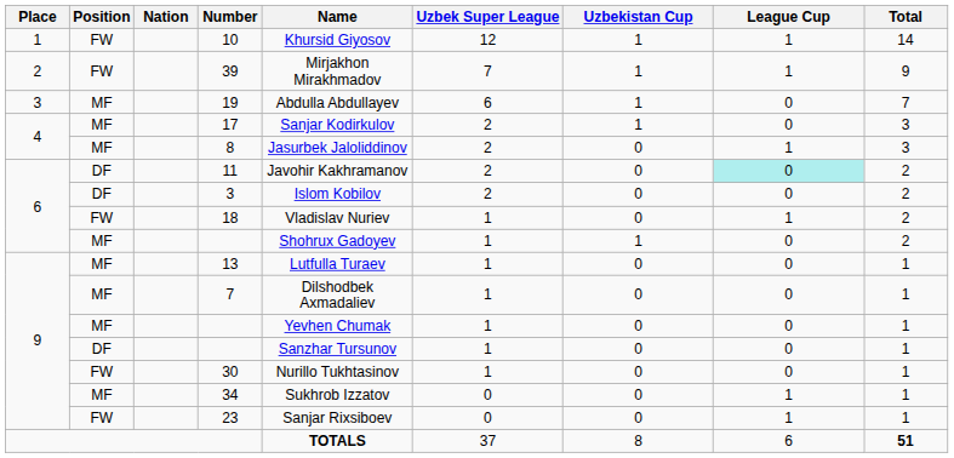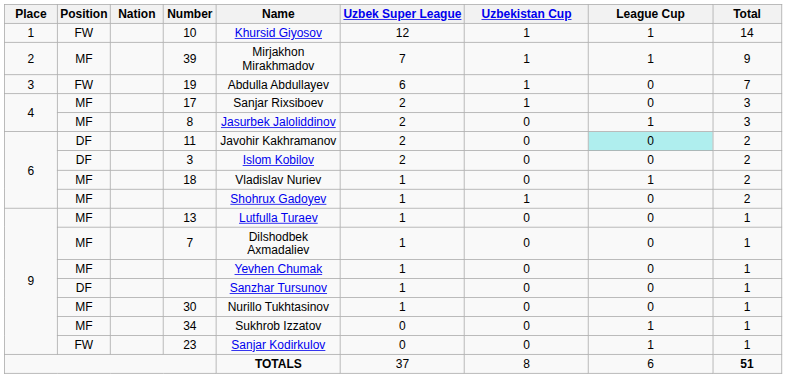 <table class="wikitable" style="font-size: 95%; text-align: center;">
 <tr>
 <th width=60>Place</th>
 <th width=60>Position</th>
 <th width=60>Nation</th>
 <th width=60>Number</th>
 <th width=150>Name</th>
 <th width=150><a href='#'>Uzbek Super League</a></th>
 <th width=150><a href='#'>Uzbekistan Cup</a></th>
 <th width=150>League Cup</th>
 <th width=80><strong>Total</strong></th>
 </tr>
 <tr>
 <td>1</td>
 <td>FW</td>
 <td></td>
 <td>10</td>
 <td><a href='#'>Khursid Giyosov</a></td>
 <td>12</td>
 <td>1</td>
 <td>1</td>
 <td>14</td>
 </tr>
 <tr>
 <td>2</td>
-<td>FW</td>
+<td>MF</td>
 <td></td>
 <td>39</td>
 <td>Mirjakhon Mirakhmadov</td>
 <td>7</td>
 <td>1</td>
 <td>1</td>
 <td>9</td>
 </tr>
 <tr>
 <td>3</td>
-<td>MF</td>
+<td>FW</td>
 <td></td>
 <td>19</td>
 <td>Abdulla Abdullayev</td>
 <td>6</td>
 <td>1</td>
 <td>0</td>
 <td>7</td>
 </tr>
 <tr>
 <td rowspan="2">4</td>
 <td>MF</td>
 <td></td>
 <td>17</td>
-<td><a href='#'>Sanjar Kodirkulov</a></td>
+<td>Sanjar Rixsiboev</td>
 <td>2</td>
 <td>1</td>
 <td>0</td>
 <td>3</td>
 </tr>
 <tr>
 <td>MF</td>
 <td></td>
 <td>8</td>
 <td><a href='#'>Jasurbek Jaloliddinov</a></td>
 <td>2</td>
 <td>0</td>
 <td>1</td>
 <td>3</td>
 </tr>
 <tr>
 <td rowspan="4">6</td>
 <td>DF</td>
 <td></td>
 <td>11</td>
 <td>Javohir Kakhramanov</td>
 <td>2</td>
 <td>0</td>
 <td style="background: paleturquoise;">0</td>
 <td>2</td>
 </tr>
 <tr>
 <td>DF</td>
 <td></td>
 <td>3</td>
 <td><a href='#'>Islom Kobilov</a></td>
 <td>2</td>
 <td>0</td>
 <td>0</td>
 <td>2</td>
 </tr>
 <tr>
-<td>FW</td>
+<td>MF</td>
 <td></td>
 <td>18</td>
 <td>Vladislav Nuriev</td>
 <td>1</td>
 <td>0</td>
 <td>1</td>
 <td>2</td>
 </tr>
 <tr>
 <td>MF</td>
 <td></td>
 <td></td>
 <td><a href='#'>Shohrux Gadoyev</a></td>
 <td>1</td>
 <td>1</td>
 <td>0</td>
 <td>2</td>
 </tr>
 <tr>
 <td rowspan="7">9</td>
 <td>MF</td>
 <td></td>
 <td>13</td>
 <td><a href='#'>Lutfulla Turaev</a></td>
 <td>1</td>
 <td>0</td>
 <td>0</td>
 <td>1</td>
 </tr>
 <tr>
 <td>MF</td>
 <td></td>
 <td>7</td>
 <td>Dilshodbek Axmadaliev</td>
 <td>1</td>
 <td>0</td>
 <td>0</td>
 <td>1</td>
 </tr>
 <tr>
 <td>MF</td>
 <td></td>
 <td></td>
 <td><a href='#'>Yevhen Chumak</a></td>
 <td>1</td>
 <td>0</td>
 <td>0</td>
 <td>1</td>
 </tr>
 <tr>
 <td>DF</td>
 <td></td>
 <td></td>
 <td><a href='#'>Sanzhar Tursunov</a></td>
 <td>1</td>
 <td>0</td>
 <td>0</td>
 <td>1</td>
 </tr>
 <tr>
-<td>FW</td>
+<td>MF</td>
 <td></td>
 <td>30</td>
 <td>Nurillo Tukhtasinov</td>
 <td>1</td>
 <td>0</td>
 <td>0</td>
 <td>1</td>
 </tr>
 <tr>
 <td>MF</td>
 <td></td>
 <td>34</td>
 <td>Sukhrob Izzatov</td>
 <td>0</td>
 <td>0</td>
 <td>1</td>
 <td>1</td>
 </tr>
 <tr>
 <td>FW</td>
 <td></td>
 <td>23</td>
-<td>Sanjar Rixsiboev</td>
+<td><a href='#'>Sanjar Kodirkulov</a></td>
 <td>0</td>
 <td>0</td>
 <td>1</td>
 <td>1</td>
 </tr>
 <tr>
 <td colspan="4"></td>
 <td><strong>TOTALS</strong></td>
 <td>37</td>
 <td>8</td>
 <td>6</td>
 <td><strong>51</strong></td>
 </tr>
 </table>
